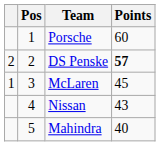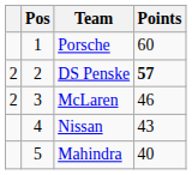 <table class="wikitable" style="font-size: 85%;">
 <tr>
 <th></th>
 <th>Pos</th>
 <th>Team</th>
 <th>Points</th>
 </tr>
 <tr>
 <td align="left"></td>
 <td align="center">1</td>
 <td> <a href='#'>Porsche</a></td>
 <td align="left">60</td>
 </tr>
 <tr>
 <td align="left"> 2</td>
 <td align="center">2</td>
 <td> <a href='#'>DS Penske</a></td>
 <td align="left"><strong>57</strong></td>
 </tr>
 <tr>
-<td align="left"> 1</td>
+<td align="left"> 2</td>
 <td align="center">3</td>
 <td> <a href='#'>McLaren</a></td>
-<td align="left">45</td>
+<td align="left">46</td>
 </tr>
 <tr>
 <td align="left"></td>
 <td align="center">4</td>
 <td> <a href='#'>Nissan</a></td>
 <td align="left">43</td>
 </tr>
 <tr>
 <td align="left"></td>
 <td align="center">5</td>
 <td> <a href='#'>Mahindra</a></td>
 <td align="left">40</td>
 </tr>
 </table>
